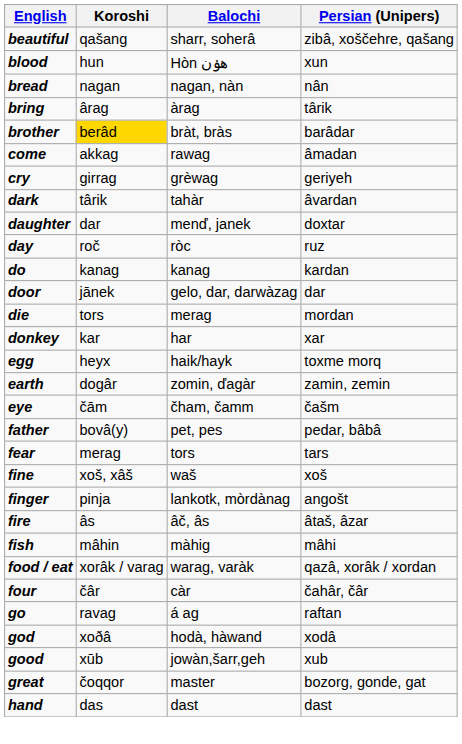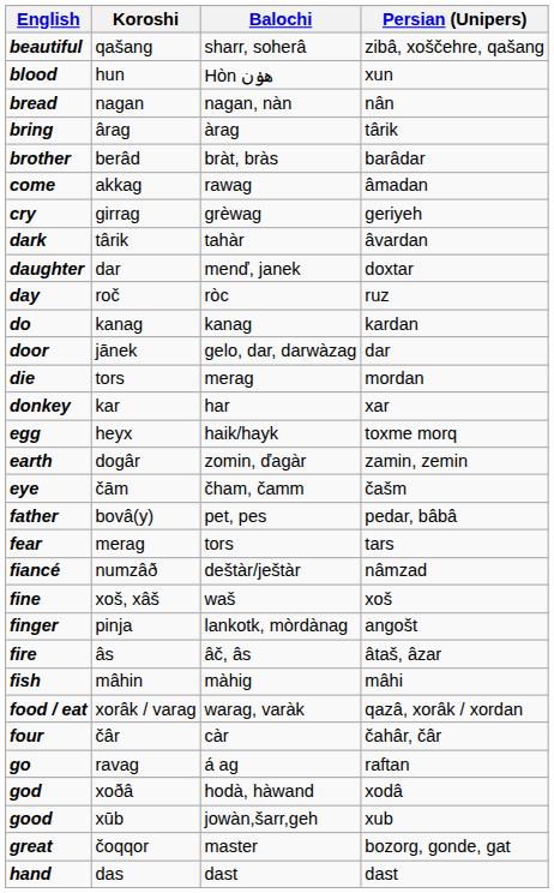 <table class="wikitable" style="font-size: 85%">
 <tr>
 <th><a href='#'>English</a></th>
 <th>Koroshi</th>
 <th><a href='#'>Balochi</a></th>
 <th><a href='#'>Persian</a> (Unipers)</th>
 </tr>
 <tr>
 <td><strong><em>beautiful</em></strong></td>
 <td>qašang</td>
 <td>sharr, soherâ</td>
 <td>zibâ, xoščehre, qašang</td>
 </tr>
 <tr>
 <td><strong><em>blood</em></strong></td>
 <td>hun</td>
 <td>Hòn ھۏن</td>
 <td>xun</td>
 </tr>
 <tr>
 <td><strong><em>bread</em></strong></td>
 <td>nagan</td>
 <td>nagan, nàn</td>
 <td>nân</td>
 </tr>
 <tr>
 <td><strong><em>bring</em></strong></td>
 <td>ârag</td>
 <td>àrag</td>
 <td>târik</td>
 </tr>
 <tr>
 <td><strong><em>brother</em></strong></td>
-<td style="background: gold;">berâd</td>
+<td>berâd</td>
 <td>bràt, bràs</td>
 <td>barâdar</td>
 </tr>
 <tr>
 <td><strong><em>come</em></strong></td>
 <td>akkag</td>
 <td>rawag</td>
 <td>âmadan</td>
 </tr>
 <tr>
 <td><strong><em>cry</em></strong></td>
 <td>girrag</td>
 <td>grèwag</td>
 <td>geriyeh</td>
 </tr>
 <tr>
 <td><strong><em>dark</em></strong></td>
 <td>târik</td>
 <td>tahàr</td>
 <td>âvardan</td>
 </tr>
 <tr>
 <td><strong><em>daughter</em></strong></td>
 <td>dar</td>
 <td>menď, janek</td>
 <td>doxtar</td>
 </tr>
 <tr>
 <td><strong><em>day</em></strong></td>
 <td>roč</td>
 <td>ròc</td>
 <td>ruz</td>
 </tr>
 <tr>
 <td><strong><em>do</em></strong></td>
 <td>kanag</td>
 <td>kanag</td>
 <td>kardan</td>
 </tr>
 <tr>
 <td><strong><em>door</em></strong></td>
 <td>jānek</td>
 <td>gelo, dar, darwàzag</td>
 <td>dar</td>
 </tr>
 <tr>
 <td><strong><em>die</em></strong></td>
 <td>tors</td>
 <td>merag</td>
 <td>mordan</td>
 </tr>
 <tr>
 <td><strong><em>donkey</em></strong></td>
 <td>kar</td>
 <td>har</td>
 <td>xar</td>
 </tr>
 <tr>
 <td><strong><em>egg</em></strong></td>
 <td>heyx</td>
 <td>haik/hayk</td>
 <td>toxme morq</td>
 </tr>
 <tr>
 <td><strong><em>earth</em></strong></td>
 <td>dogâr</td>
 <td>zomin, ďagàr</td>
 <td>zamin, zemin</td>
 </tr>
 <tr>
 <td><strong><em>eye</em></strong></td>
 <td>čām</td>
 <td>čham, čamm</td>
 <td>čašm</td>
 </tr>
 <tr>
 <td><strong><em>father</em></strong></td>
 <td>bovâ(y)</td>
 <td>pet, pes</td>
 <td>pedar, bâbâ</td>
 </tr>
 <tr>
 <td><strong><em>fear</em></strong></td>
 <td>merag</td>
 <td>tors</td>
 <td>tars</td>
 </tr>
 <tr>
+<td><strong><em>fiancé</em></strong></td>
+<td>numzâð</td>
+<td>deštàr/ještàr</td>
+<td>nâmzad</td>
+</tr>
+<tr>
 <td><strong><em>fine</em></strong></td>
 <td>xoš, xâš</td>
 <td>waš</td>
 <td>xoš</td>
 </tr>
 <tr>
 <td><strong><em>finger</em></strong></td>
 <td>pinja</td>
 <td>lankotk, mòrdànag</td>
 <td>angošt</td>
 </tr>
 <tr>
 <td><strong><em>fire</em></strong></td>
 <td>âs</td>
 <td>âč, âs</td>
 <td>âtaš, âzar</td>
 </tr>
 <tr>
 <td><strong><em>fish</em></strong></td>
 <td>mâhin</td>
 <td>màhig</td>
 <td>mâhi</td>
 </tr>
 <tr>
 <td><strong><em>food / eat</em></strong></td>
 <td>xorâk / varag</td>
 <td>warag, varàk</td>
 <td>qazâ, xorâk / xordan</td>
 </tr>
 <tr>
 <td><strong><em>four</em></strong></td>
 <td>čâr</td>
 <td>càr</td>
 <td>čahâr, čâr</td>
 </tr>
 <tr>
 <td><strong><em>go</em></strong></td>
 <td>ravag</td>
 <td>á ag</td>
 <td>raftan</td>
 </tr>
 <tr>
 <td><strong><em>god</em></strong></td>
 <td>xoðâ</td>
 <td>hodà, hàwand</td>
 <td>xodâ</td>
 </tr>
 <tr>
 <td><strong><em>good</em></strong></td>
 <td>xūb</td>
 <td>jowàn,šarr,geh</td>
 <td>xub</td>
 </tr>
 <tr>
 <td><strong><em>great</em></strong></td>
 <td>čoqqor</td>
 <td>master</td>
 <td>bozorg, gonde, gat</td>
 </tr>
 <tr>
 <td><strong><em>hand</em></strong></td>
 <td>das</td>
 <td>dast</td>
 <td>dast</td>
 </tr>
 <tr>
 </tr>
 </table>
